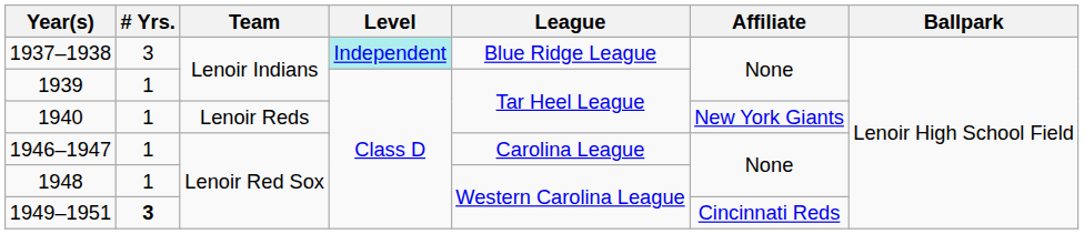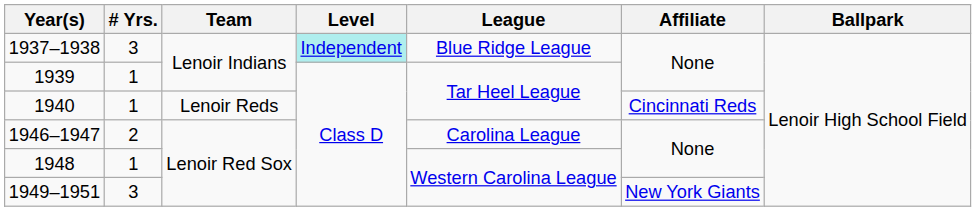 <table class="wikitable" style="text-align:center; font-size: 95%;">
 <tr>
 <th>Year(s)</th>
 <th># Yrs.</th>
 <th>Team</th>
 <th>Level</th>
 <th>League</th>
 <th>Affiliate</th>
 <th>Ballpark</th>
 </tr>
 <tr>
 <td>1937–1938</td>
 <td>3</td>
 <td rowspan=2>Lenoir Indians</td>
 <td style="background: paleturquoise;"><a href='#'>Independent</a></td>
 <td><a href='#'>Blue Ridge League</a></td>
 <td rowspan=2>None</td>
 <td rowspan=6>Lenoir High  School Field</td>
 </tr>
 <tr>
 <td>1939</td>
 <td>1</td>
 <td rowspan=5><a href='#'>Class D</a></td>
 <td rowspan=2><a href='#'>Tar Heel League</a></td>
 </tr>
 <tr>
 <td>1940</td>
 <td>1</td>
 <td>Lenoir Reds</td>
-<td><a href='#'>New York Giants</a></td>
+<td><a href='#'>Cincinnati Reds</a></td>
 </tr>
 <tr>
 <td>1946–1947</td>
-<td>1</td>
+<td>2</td>
 <td rowspan=3>Lenoir Red Sox</td>
 <td><a href='#'>Carolina League</a></td>
 <td rowspan=2>None</td>
 </tr>
 <tr>
 <td>1948</td>
 <td>1</td>
 <td rowspan=2><a href='#'>Western Carolina League</a></td>
 </tr>
 <tr>
 <td>1949–1951</td>
-<td><strong>3</strong></td>
-<td><a href='#'>Cincinnati Reds</a></td>
+<td>3</td>
+<td><a href='#'>New York Giants</a></td>
 </tr>
 </table>
